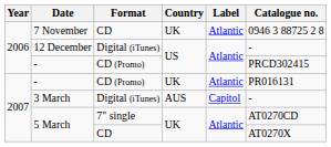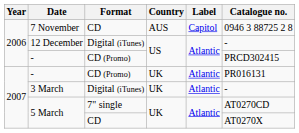 <table class="wikitable">
 <tr>
 <th>Year</th>
 <th>Date</th>
 <th>Format</th>
 <th>Country</th>
 <th>Label</th>
 <th>Catalogue no.</th>
 </tr>
 <tr>
 <td rowspan="3">2006</td>
 <td>7 November</td>
 <td>CD</td>
-<td>UK</td>
-<td><a href='#'>Atlantic</a></td>
+<td>AUS</td>
+<td><a href='#'>Capitol</a></td>
 <td>0946 3 88725 2 8</td>
 </tr>
 <tr>
 <td>12 December</td>
 <td>Digital <small>(iTunes)</small></td>
 <td rowspan="2">US</td>
 <td rowspan="2"><a href='#'>Atlantic</a></td>
 <td>-</td>
 </tr>
 <tr>
 <td>-</td>
 <td>CD <small>(Promo)</small></td>
 <td>PRCD302415</td>
 </tr>
 <tr>
 <td rowspan="6">2007</td>
 <td>-</td>
 <td>CD <small>(Promo)</small></td>
 <td>UK</td>
 <td><a href='#'>Atlantic</a></td>
 <td>PR016131</td>
 </tr>
 <tr>
 <td>3 March</td>
 <td>Digital <small>(iTunes)</small></td>
-<td>AUS</td>
-<td><a href='#'>Capitol</a></td>
+<td>UK</td>
+<td><a href='#'>Atlantic</a></td>
 <td>-</td>
 </tr>
 <tr>
 <td rowspan="2">5 March</td>
 <td>7" single</td>
 <td rowspan="2">UK</td>
 <td rowspan="2"><a href='#'>Atlantic</a></td>
 <td>AT0270CD</td>
 </tr>
 <tr>
 <td>CD</td>
 <td>AT0270X</td>
 </tr>
 </table>
